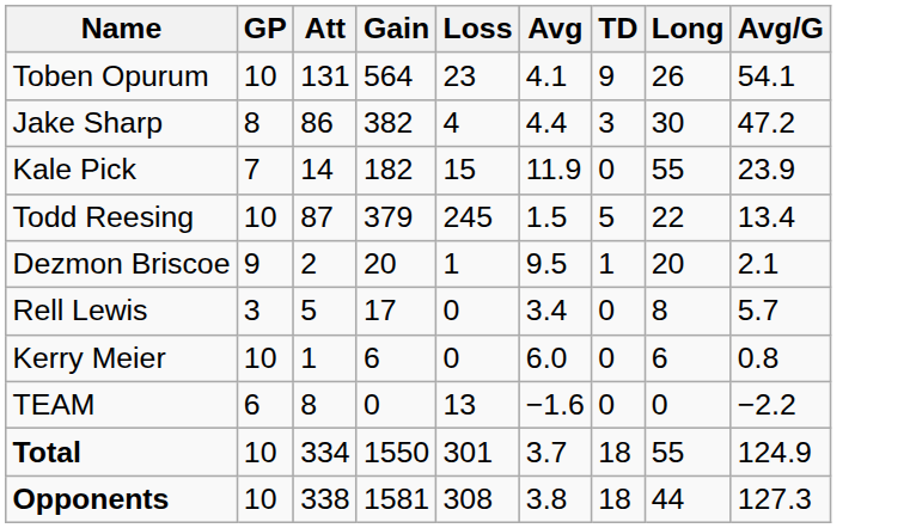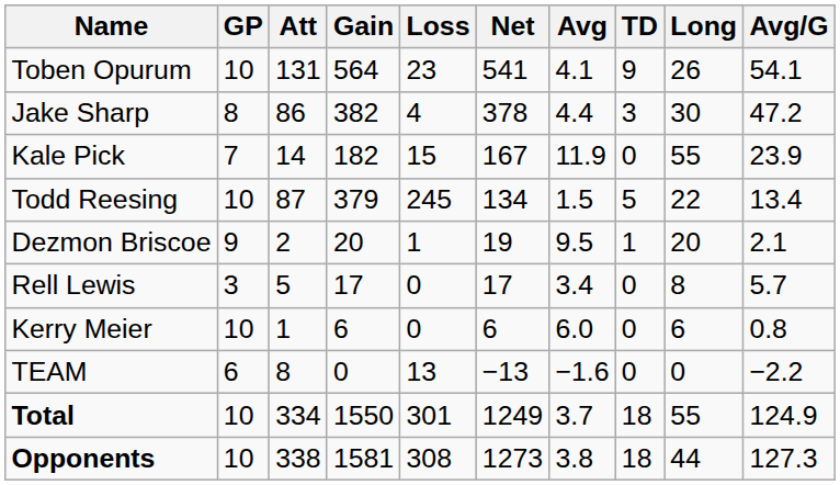 <table class="wikitable" style="white-space:nowrap">
 <tr>
 <th>Name</th>
 <th>GP</th>
 <th>Att</th>
 <th>Gain</th>
 <th>Loss</th>
+<th>Net</th>
 <th>Avg</th>
 <th>TD</th>
 <th>Long</th>
 <th>Avg/G</th>
 </tr>
 <tr>
 <td>Toben Opurum</td>
 <td>10</td>
 <td>131</td>
 <td>564</td>
 <td>23</td>
+<td>541</td>
 <td>4.1</td>
 <td>9</td>
 <td>26</td>
 <td>54.1</td>
 </tr>
 <tr>
 <td>Jake Sharp</td>
 <td>8</td>
 <td>86</td>
 <td>382</td>
 <td>4</td>
+<td>378</td>
 <td>4.4</td>
 <td>3</td>
 <td>30</td>
 <td>47.2</td>
 </tr>
 <tr>
 <td>Kale Pick</td>
 <td>7</td>
 <td>14</td>
 <td>182</td>
 <td>15</td>
+<td>167</td>
 <td>11.9</td>
 <td>0</td>
 <td>55</td>
 <td>23.9</td>
 </tr>
 <tr>
 <td>Todd Reesing</td>
 <td>10</td>
 <td>87</td>
 <td>379</td>
 <td>245</td>
+<td>134</td>
 <td>1.5</td>
 <td>5</td>
 <td>22</td>
 <td>13.4</td>
 </tr>
 <tr>
 <td>Dezmon Briscoe</td>
 <td>9</td>
 <td>2</td>
 <td>20</td>
 <td>1</td>
+<td>19</td>
 <td>9.5</td>
 <td>1</td>
 <td>20</td>
 <td>2.1</td>
 </tr>
 <tr>
 <td>Rell Lewis</td>
 <td>3</td>
 <td>5</td>
 <td>17</td>
 <td>0</td>
+<td>17</td>
 <td>3.4</td>
 <td>0</td>
 <td>8</td>
 <td>5.7</td>
 </tr>
 <tr>
 <td>Kerry Meier</td>
 <td>10</td>
 <td>1</td>
 <td>6</td>
 <td>0</td>
+<td>6</td>
 <td>6.0</td>
 <td>0</td>
 <td>6</td>
 <td>0.8</td>
 </tr>
 <tr>
 <td>TEAM</td>
 <td>6</td>
 <td>8</td>
 <td>0</td>
 <td>13</td>
+<td>−13</td>
 <td>−1.6</td>
 <td>0</td>
 <td>0</td>
 <td>−2.2</td>
 </tr>
 <tr>
 <td><strong>Total</strong></td>
 <td>10</td>
 <td>334</td>
 <td>1550</td>
 <td>301</td>
+<td>1249</td>
 <td>3.7</td>
 <td>18</td>
 <td>55</td>
 <td>124.9</td>
 </tr>
 <tr>
 <td><strong>Opponents</strong></td>
 <td>10</td>
 <td>338</td>
 <td>1581</td>
 <td>308</td>
+<td>1273</td>
 <td>3.8</td>
 <td>18</td>
 <td>44</td>
 <td>127.3</td>
 </tr>
 </table>
